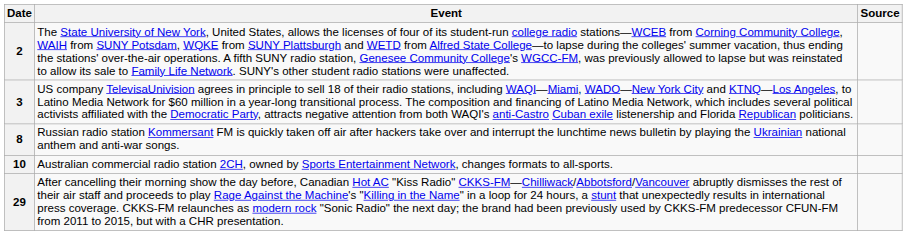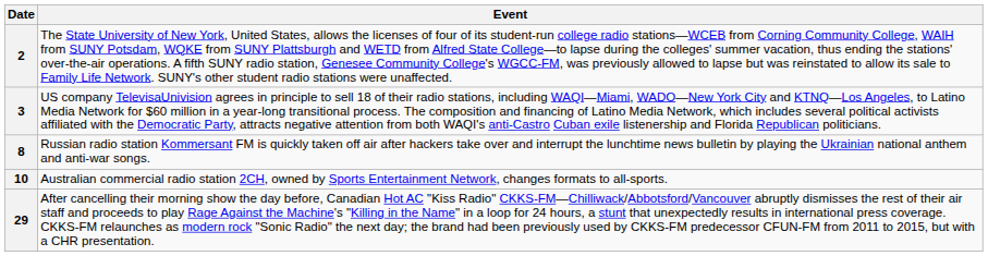 <table class="wikitable">
 <tr>
 <th>Date</th>
 <th>Event</th>
-<th>Source</th>
 </tr>
 <tr>
 <th>2</th>
 <td>The <a href='#'>State University of New York</a>, United States, allows the licenses of four of its student-run <a href='#'>college radio</a> stations—<a href='#'>WCEB</a> from <a href='#'>Corning Community College</a>, <a href='#'>WAIH</a> from <a href='#'>SUNY Potsdam</a>, <a href='#'>WQKE</a> from <a href='#'>SUNY Plattsburgh</a> and <a href='#'>WETD</a> from <a href='#'>Alfred State College</a>—to lapse during the colleges' summer vacation, thus ending the stations' over-the-air operations. A fifth SUNY radio station, <a href='#'>Genesee Community College</a>'s <a href='#'>WGCC-FM</a>, was previously allowed to lapse but was reinstated to allow its sale to <a href='#'>Family Life Network</a>. SUNY's other student radio stations were unaffected.</td>
-<td></td>
 </tr>
 <tr>
 <th>3</th>
 <td>US company <a href='#'>TelevisaUnivision</a> agrees in principle to sell 18 of their radio stations, including <a href='#'>WAQI</a>—<a href='#'>Miami</a>, <a href='#'>WADO</a>—<a href='#'>New York City</a> and <a href='#'>KTNQ</a>—<a href='#'>Los Angeles</a>, to Latino Media Network for $60 million in a year-long transitional process. The composition and financing of Latino Media Network, which includes several political activists affiliated with the <a href='#'>Democratic Party</a>, attracts negative attention from both WAQI's <a href='#'>anti-Castro</a> <a href='#'>Cuban exile</a> listenership and Florida <a href='#'>Republican</a> politicians.</td>
-<td></td>
 </tr>
 <tr>
 <th>8</th>
 <td>Russian radio station <a href='#'>Kommersant</a> FM is quickly taken off air after hackers take over and interrupt the lunchtime news bulletin by playing the <a href='#'>Ukrainian</a> national anthem and anti-war songs.</td>
-<td></td>
 </tr>
 <tr>
 <th>10</th>
 <td>Australian commercial radio station <a href='#'>2CH</a>, owned by <a href='#'>Sports Entertainment Network</a>, changes formats to all-sports.</td>
-<td></td>
 </tr>
 <tr>
 <th>29</th>
 <td>After cancelling their morning show the day before, Canadian <a href='#'>Hot AC</a> "Kiss Radio" <a href='#'>CKKS-FM</a>—<a href='#'>Chilliwack</a>/<a href='#'>Abbotsford</a>/<a href='#'>Vancouver</a> abruptly dismisses the rest of their air staff and proceeds to play <a href='#'>Rage Against the Machine</a>'s "<a href='#'>Killing in the Name</a>" in a loop for 24 hours, a <a href='#'>stunt</a> that unexpectedly results in international press coverage. CKKS-FM relaunches as <a href='#'>modern rock</a> "Sonic Radio" the next day; the brand had been previously used by CKKS-FM predecessor CFUN-FM from 2011 to 2015, but with a CHR presentation.</td>
-<td></td>
 </tr>
 </table>
